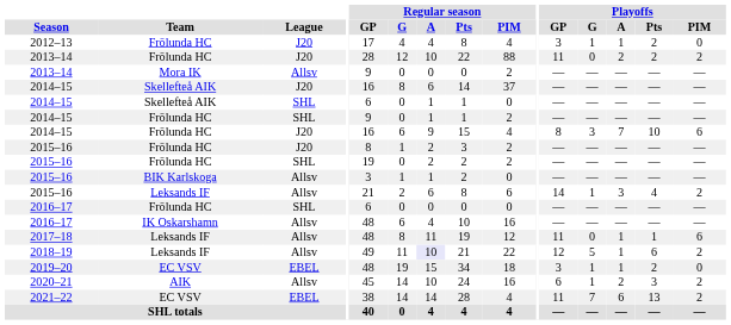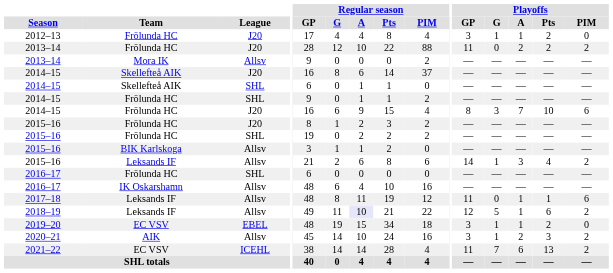 <table border="0" cellpadding="1" cellspacing="0" style="text-align:center; width:60em">
 <tr bgcolor="#e0e0e0">
 <th colspan="3" bgcolor="#ffffff"></th>
 <th rowspan="99" bgcolor="#ffffff"></th>
 <th colspan="5"><a href='#'>Regular season</a></th>
 <th rowspan="99" bgcolor="#ffffff"></th>
 <th colspan="5"><a href='#'>Playoffs</a></th>
 </tr>
 <tr bgcolor="#e0e0e0">
 <th><a href='#'>Season</a></th>
 <th>Team</th>
 <th>League</th>
 <th>GP</th>
 <th><a href='#'>G</a></th>
 <th><a href='#'>A</a></th>
 <th><a href='#'>Pts</a></th>
 <th><a href='#'>PIM</a></th>
 <th>GP</th>
 <th>G</th>
 <th>A</th>
 <th>Pts</th>
 <th>PIM</th>
 </tr>
 <tr>
 <td>2012–13</td>
 <td><a href='#'>Frölunda HC</a></td>
 <td><a href='#'>J20</a></td>
 <td>17</td>
 <td>4</td>
 <td>4</td>
 <td>8</td>
 <td>4</td>
 <td>3</td>
 <td>1</td>
 <td>1</td>
 <td>2</td>
 <td>0</td>
 </tr>
 <tr bgcolor="#f0f0f0">
 <td>2013–14</td>
 <td>Frölunda HC</td>
 <td>J20</td>
 <td>28</td>
 <td>12</td>
 <td>10</td>
 <td>22</td>
 <td>88</td>
 <td>11</td>
 <td>0</td>
 <td>2</td>
 <td>2</td>
 <td>2</td>
 </tr>
 <tr>
 <td><a href='#'>2013–14</a></td>
 <td><a href='#'>Mora IK</a></td>
 <td><a href='#'>Allsv</a></td>
 <td>9</td>
 <td>0</td>
 <td>0</td>
 <td>0</td>
 <td>2</td>
 <td>—</td>
 <td>—</td>
 <td>—</td>
 <td>—</td>
 <td>—</td>
 </tr>
 <tr bgcolor="#f0f0f0">
 <td>2014–15</td>
 <td><a href='#'>Skellefteå AIK</a></td>
 <td>J20</td>
 <td>16</td>
 <td>8</td>
 <td>6</td>
 <td>14</td>
 <td>37</td>
 <td>—</td>
 <td>—</td>
 <td>—</td>
 <td>—</td>
 <td>—</td>
 </tr>
 <tr>
 <td><a href='#'>2014–15</a></td>
 <td>Skellefteå AIK</td>
 <td><a href='#'>SHL</a></td>
 <td>6</td>
 <td>0</td>
 <td>1</td>
 <td>1</td>
 <td>0</td>
 <td>—</td>
 <td>—</td>
 <td>—</td>
 <td>—</td>
 <td>—</td>
 </tr>
 <tr bgcolor="#f0f0f0">
 <td>2014–15</td>
 <td>Frölunda HC</td>
 <td>SHL</td>
 <td>9</td>
 <td>0</td>
 <td>1</td>
 <td>1</td>
 <td>2</td>
 <td>—</td>
 <td>—</td>
 <td>—</td>
 <td>—</td>
 <td>—</td>
 </tr>
 <tr>
 <td>2014–15</td>
 <td>Frölunda HC</td>
 <td>J20</td>
 <td>16</td>
 <td>6</td>
 <td>9</td>
 <td>15</td>
 <td>4</td>
 <td>8</td>
 <td>3</td>
 <td>7</td>
 <td>10</td>
 <td>6</td>
 </tr>
 <tr bgcolor="#f0f0f0">
 <td>2015–16</td>
 <td>Frölunda HC</td>
 <td>J20</td>
 <td>8</td>
 <td>1</td>
 <td>2</td>
 <td>3</td>
 <td>2</td>
 <td>—</td>
 <td>—</td>
 <td>—</td>
 <td>—</td>
 <td>—</td>
 </tr>
 <tr>
 <td><a href='#'>2015–16</a></td>
 <td>Frölunda HC</td>
 <td>SHL</td>
 <td>19</td>
 <td>0</td>
 <td>2</td>
 <td>2</td>
 <td>2</td>
 <td>—</td>
 <td>—</td>
 <td>—</td>
 <td>—</td>
 <td>—</td>
 </tr>
 <tr bgcolor="#f0f0f0">
 <td><a href='#'>2015–16</a></td>
 <td><a href='#'>BIK Karlskoga</a></td>
 <td>Allsv</td>
 <td>3</td>
 <td>1</td>
 <td>1</td>
 <td>2</td>
 <td>0</td>
 <td>—</td>
 <td>—</td>
 <td>—</td>
 <td>—</td>
 <td>—</td>
 </tr>
 <tr>
 <td>2015–16</td>
 <td><a href='#'>Leksands IF</a></td>
 <td>Allsv</td>
 <td>21</td>
 <td>2</td>
 <td>6</td>
 <td>8</td>
 <td>6</td>
 <td>14</td>
 <td>1</td>
 <td>3</td>
 <td>4</td>
 <td>2</td>
 </tr>
 <tr bgcolor="#f0f0f0">
 <td><a href='#'>2016–17</a></td>
 <td>Frölunda HC</td>
 <td>SHL</td>
 <td>6</td>
 <td>0</td>
 <td>0</td>
 <td>0</td>
 <td>0</td>
 <td>—</td>
 <td>—</td>
 <td>—</td>
 <td>—</td>
 <td>—</td>
 </tr>
 <tr>
 <td><a href='#'>2016–17</a></td>
 <td><a href='#'>IK Oskarshamn</a></td>
 <td>Allsv</td>
 <td>48</td>
 <td>6</td>
 <td>4</td>
 <td>10</td>
 <td>16</td>
 <td>—</td>
 <td>—</td>
 <td>—</td>
 <td>—</td>
 <td>—</td>
 </tr>
 <tr bgcolor="#f0f0f0">
 <td><a href='#'>2017–18</a></td>
 <td>Leksands IF</td>
 <td>Allsv</td>
 <td>48</td>
 <td>8</td>
 <td>11</td>
 <td>19</td>
 <td>12</td>
 <td>11</td>
 <td>0</td>
 <td>1</td>
 <td>1</td>
 <td>6</td>
 </tr>
 <tr>
 <td><a href='#'>2018–19</a></td>
 <td>Leksands IF</td>
 <td>Allsv</td>
 <td>49</td>
 <td>11</td>
 <td style="background: lavender;">10</td>
 <td>21</td>
 <td>22</td>
 <td>12</td>
 <td>5</td>
 <td>1</td>
 <td>6</td>
 <td>2</td>
 </tr>
 <tr bgcolor="#f0f0f0">
 <td><a href='#'>2019–20</a></td>
 <td><a href='#'>EC VSV</a></td>
 <td><a href='#'>EBEL</a></td>
 <td>48</td>
 <td>19</td>
 <td>15</td>
 <td>34</td>
 <td>18</td>
 <td>3</td>
 <td>1</td>
 <td>1</td>
 <td>2</td>
 <td>0</td>
 </tr>
 <tr>
 <td><a href='#'>2020–21</a></td>
 <td><a href='#'>AIK</a></td>
 <td>Allsv</td>
 <td>45</td>
 <td>14</td>
 <td>10</td>
 <td>24</td>
 <td>16</td>
-<td>6</td>
+<td>3</td>
 <td>1</td>
 <td>2</td>
 <td>3</td>
 <td>2</td>
 </tr>
 <tr bgcolor="#f0f0f0">
 <td><a href='#'>2021–22</a></td>
 <td>EC VSV</td>
-<td><a href='#'>EBEL</a></td>
+<td><a href='#'>ICEHL</a></td>
 <td>38</td>
 <td>14</td>
 <td>14</td>
 <td>28</td>
 <td>4</td>
 <td>11</td>
 <td>7</td>
 <td>6</td>
 <td>13</td>
 <td>2</td>
 </tr>
 <tr bgcolor="#e0e0e0">
 <th colspan="3">SHL totals</th>
 <th>40</th>
 <th>0</th>
 <th>4</th>
 <th>4</th>
 <th>4</th>
 <th>—</th>
 <th>—</th>
 <th>—</th>
 <th>—</th>
 <th>—</th>
 </tr>
 </table>
